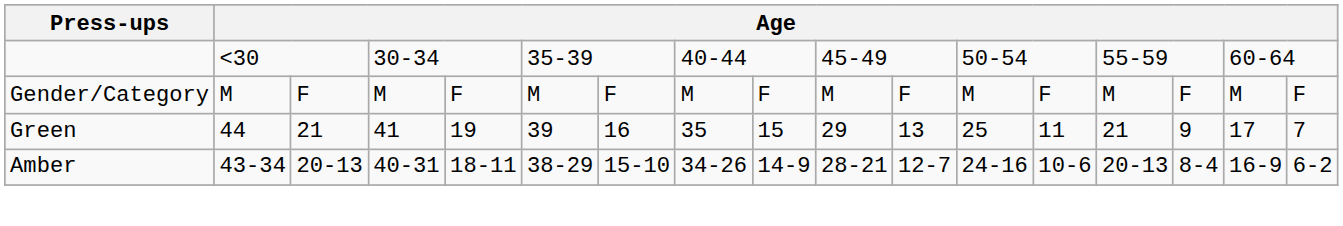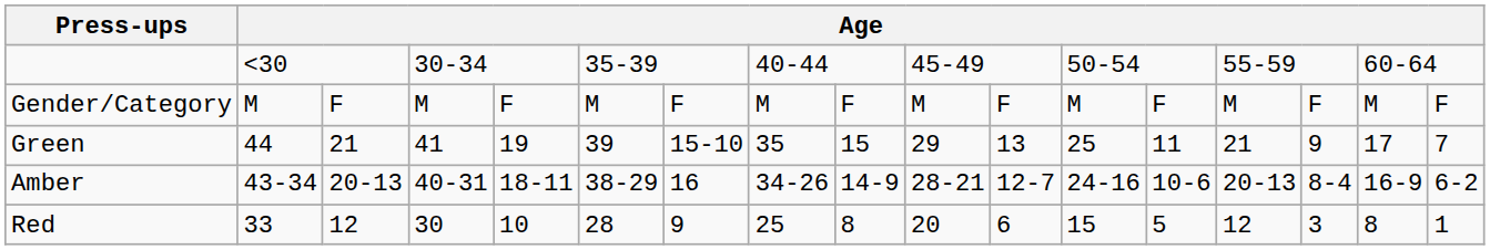 <table class="wikitable">
 <tr>
 <th>Press-ups</th>
 <th colspan="16">Age</th>
 </tr>
 <tr>
 <td></td>
 <td colspan="2"><30</td>
 <td colspan="2">30-34</td>
 <td colspan="2">35-39</td>
 <td colspan="2">40-44</td>
 <td colspan="2">45-49</td>
 <td colspan="2">50-54</td>
 <td colspan="2">55-59</td>
 <td colspan="2">60-64</td>
 </tr>
 <tr>
 <td>Gender/Category</td>
 <td>M</td>
 <td>F</td>
 <td>M</td>
 <td>F</td>
 <td>M</td>
 <td>F</td>
 <td>M</td>
 <td>F</td>
 <td>M</td>
 <td>F</td>
 <td>M</td>
 <td>F</td>
 <td>M</td>
 <td>F</td>
 <td>M</td>
 <td>F</td>
 </tr>
 <tr>
 <td>Green</td>
 <td>44</td>
 <td>21</td>
 <td>41</td>
 <td>19</td>
 <td>39</td>
-<td>16</td>
+<td>15-10</td>
 <td>35</td>
 <td>15</td>
 <td>29</td>
 <td>13</td>
 <td>25</td>
 <td>11</td>
 <td>21</td>
 <td>9</td>
 <td>17</td>
 <td>7</td>
 </tr>
 <tr>
 <td>Amber</td>
 <td>43-34</td>
 <td>20-13</td>
 <td>40-31</td>
 <td>18-11</td>
 <td>38-29</td>
-<td>15-10</td>
+<td>16</td>
 <td>34-26</td>
 <td>14-9</td>
 <td>28-21</td>
 <td>12-7</td>
 <td>24-16</td>
 <td>10-6</td>
 <td>20-13</td>
 <td>8-4</td>
 <td>16-9</td>
 <td>6-2</td>
 </tr>
+<tr>
+<td>Red</td>
+<td>33</td>
+<td>12</td>
+<td>30</td>
+<td>10</td>
+<td>28</td>
+<td>9</td>
+<td>25</td>
+<td>8</td>
+<td>20</td>
+<td>6</td>
+<td>15</td>
+<td>5</td>
+<td>12</td>
+<td>3</td>
+<td>8</td>
+<td>1</td>
+</tr>
 </table>
